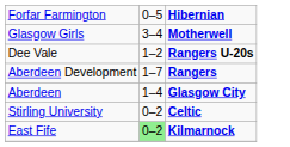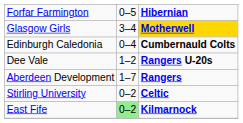 <table class="wikitable">
 <tr>
 <td><a href='#'>Forfar Farmington</a></td>
 <td>0–5</td>
 <td><strong><a href='#'>Hibernian</a></strong></td>
 </tr>
 <tr>
 <td><a href='#'>Glasgow Girls</a></td>
 <td>3–4</td>
-<td><strong><a href='#'>Motherwell</a></strong></td>
+<td style="background: gold;"><strong><a href='#'>Motherwell</a></strong></td>
+</tr>
+<tr>
+<td>Edinburgh Caledonia</td>
+<td>0–4</td>
+<td><strong>Cumbernauld Colts</strong></td>
 </tr>
 <tr>
 <td>Dee Vale</td>
 <td>1–2</td>
 <td><strong><a href='#'>Rangers</a> U-20s</strong></td>
 </tr>
 <tr>
 <td><a href='#'>Aberdeen</a> Development</td>
 <td>1–7</td>
 <td><strong><a href='#'>Rangers</a></strong></td>
-</tr>
-<tr>
-<td><a href='#'>Aberdeen</a></td>
-<td>1–4</td>
-<td><strong><a href='#'>Glasgow City</a></strong></td>
 </tr>
 <tr>
 <td><a href='#'>Stirling University</a></td>
 <td>0–2</td>
 <td><strong><a href='#'>Celtic</a></strong></td>
 </tr>
 <tr>
 <td><a href='#'>East Fife</a></td>
 <td style="background: lightgreen;">0–2</td>
 <td><strong><a href='#'>Kilmarnock</a></strong></td>
 </tr>
 <tr>
 </tr>
 </table>
